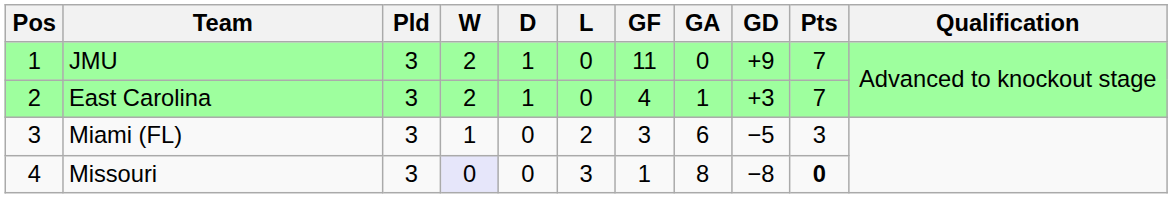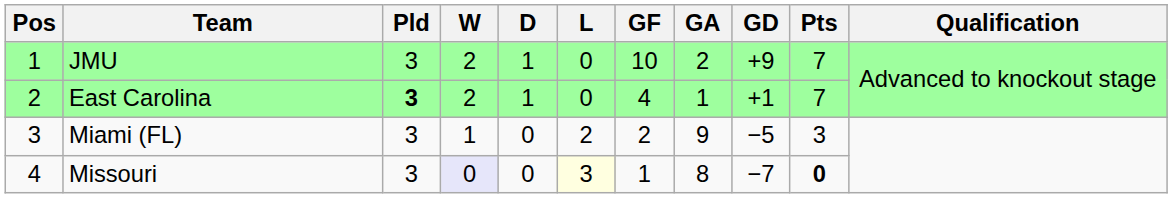 <table class="wikitable" style="text-align:center; margin: 1em auto">
 <tr>
 <th style="width:2em">Pos</th>
 <th style="width:13em">Team</th>
 <th style="width:2em">Pld</th>
 <th style="width:2em">W</th>
 <th style="width:2em">D</th>
 <th style="width:2em">L</th>
 <th style="width:2em">GF</th>
 <th style="width:2em">GA</th>
 <th style="width:2em">GD</th>
 <th style="width:2em">Pts</th>
 <th style="width:13em">Qualification</th>
 </tr>
 <tr bgcolor="#9eff9e">
 <td>1</td>
 <td style="text-align:left">JMU</td>
 <td>3</td>
 <td>2</td>
 <td>1</td>
 <td>0</td>
-<td>11</td>
-<td>0</td>
+<td>10</td>
+<td>2</td>
 <td>+9</td>
 <td>7</td>
 <td rowspan="2">Advanced to knockout stage</td>
 </tr>
 <tr bgcolor="#9eff9e">
 <td>2</td>
 <td style="text-align:left">East Carolina</td>
-<td>3</td>
+<td><strong>3</strong></td>
 <td>2</td>
 <td>1</td>
 <td>0</td>
 <td>4</td>
 <td>1</td>
-<td>+3</td>
+<td>+1</td>
 <td>7</td>
 </tr>
 <tr>
 <td>3</td>
 <td style="text-align:left">Miami (FL)</td>
 <td>3</td>
 <td>1</td>
 <td>0</td>
 <td>2</td>
-<td>3</td>
-<td>6</td>
+<td>2</td>
+<td>9</td>
 <td>−5</td>
 <td>3</td>
 <td rowspan="2"></td>
 </tr>
 <tr>
 <td>4</td>
 <td style="text-align:left">Missouri</td>
 <td>3</td>
 <td style="background: lavender;">0</td>
 <td>0</td>
-<td>3</td>
+<td style="background: lightyellow;">3</td>
 <td>1</td>
 <td>8</td>
-<td>−8</td>
+<td>−7</td>
 <td><strong>0</strong></td>
 </tr>
 </table>
